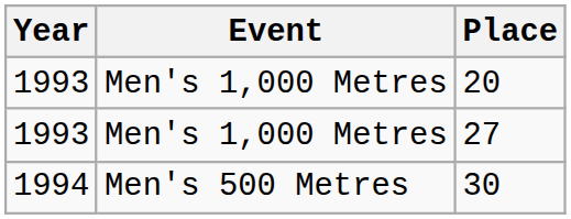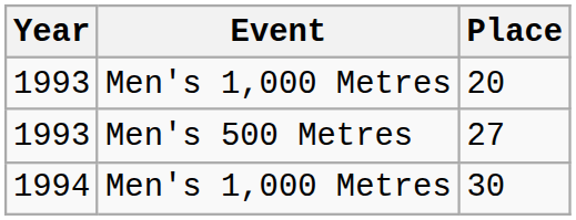 <table class="wikitable sortable">
 <tr>
 <th>Year</th>
 <th>Event</th>
 <th>Place</th>
 </tr>
 <tr>
 <td>1993</td>
 <td>Men's 1,000 Metres</td>
 <td>20</td>
 </tr>
 <tr>
 <td>1993</td>
-<td>Men's 1,000 Metres</td>
+<td>Men's 500 Metres</td>
 <td>27</td>
 </tr>
 <tr>
 <td>1994</td>
-<td>Men's 500 Metres</td>
+<td>Men's 1,000 Metres</td>
 <td>30</td>
 </tr>
 </table>
